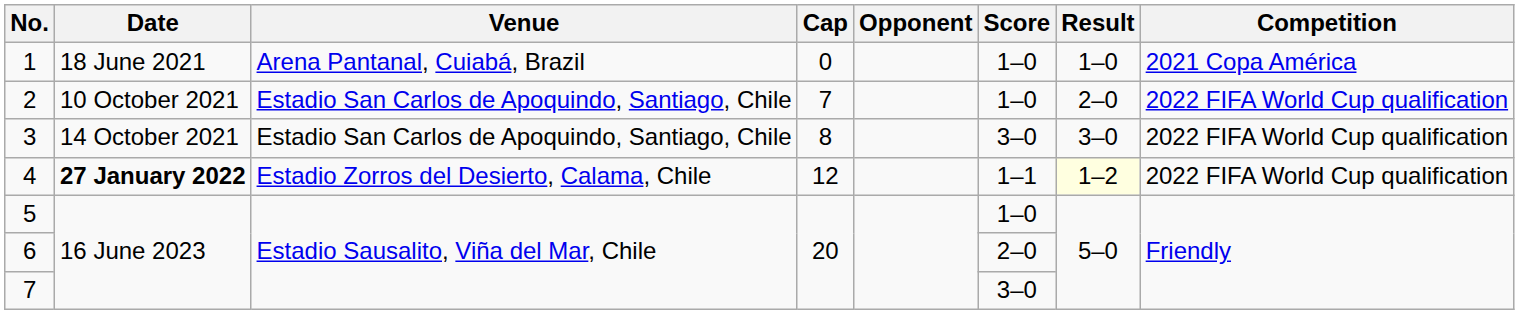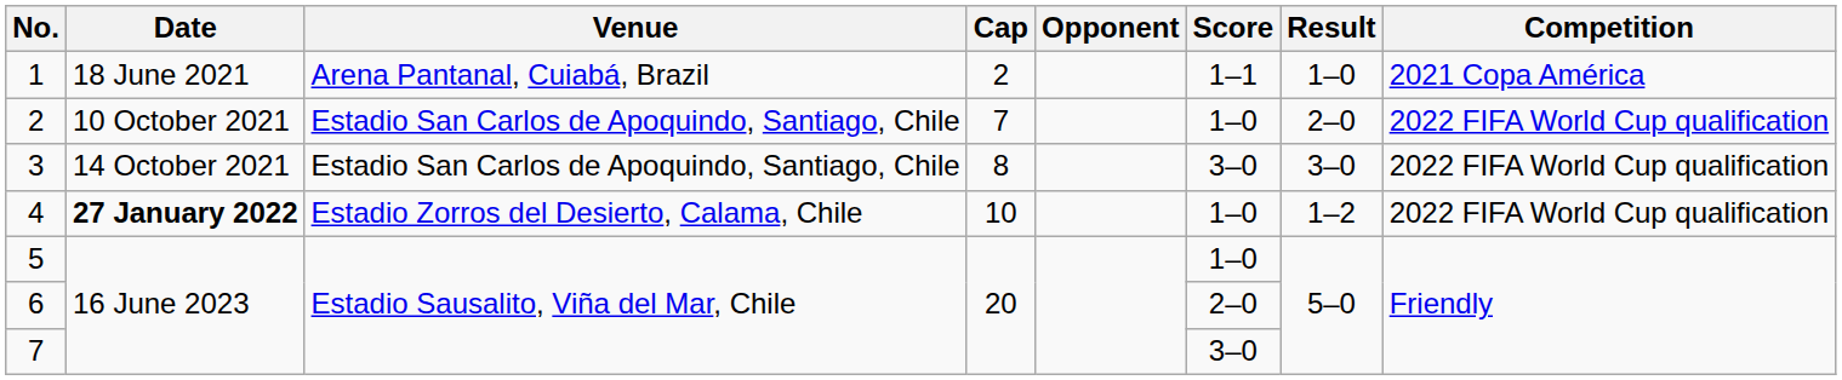 <table class="wikitable sortable">
 <tr>
 <th scope="col">No.</th>
 <th scope="col">Date</th>
 <th scope="col">Venue</th>
 <th scope="col">Cap</th>
 <th scope="col">Opponent</th>
 <th scope="col">Score</th>
 <th scope="col">Result</th>
 <th scope="col">Competition</th>
 </tr>
 <tr>
 <td align="center">1</td>
 <td>18 June 2021</td>
 <td><a href='#'>Arena Pantanal</a>, <a href='#'>Cuiabá</a>, Brazil</td>
-<td align="center">0</td>
+<td align="center">2</td>
 <td></td>
-<td align="center">1–0</td>
+<td align="center">1–1</td>
 <td align="center">1–0</td>
 <td><a href='#'>2021 Copa América</a></td>
 </tr>
 <tr>
 <td align="center">2</td>
 <td>10 October 2021</td>
 <td><a href='#'>Estadio San Carlos de Apoquindo</a>, <a href='#'>Santiago</a>, Chile</td>
 <td align="center">7</td>
 <td></td>
 <td align="center">1–0</td>
 <td align="center">2–0</td>
 <td><a href='#'>2022 FIFA World Cup qualification</a></td>
 </tr>
 <tr>
 <td align="center">3</td>
 <td>14 October 2021</td>
 <td>Estadio San Carlos de Apoquindo, Santiago, Chile</td>
 <td align="center">8</td>
 <td></td>
 <td align="center">3–0</td>
 <td align="center">3–0</td>
 <td>2022 FIFA World Cup qualification</td>
 </tr>
 <tr>
 <td align="center">4</td>
 <td><strong>27 January 2022</strong></td>
 <td><a href='#'>Estadio Zorros del Desierto</a>, <a href='#'>Calama</a>, Chile</td>
-<td align="center">12</td>
+<td align="center">10</td>
 <td></td>
-<td align="center">1–1</td>
-<td align="center" style="background: lightyellow;">1–2</td>
+<td align="center">1–0</td>
+<td align="center">1–2</td>
 <td>2022 FIFA World Cup qualification</td>
 </tr>
 <tr>
 <td align="center">5</td>
 <td rowspan="3">16 June 2023</td>
 <td rowspan="3"><a href='#'>Estadio Sausalito</a>, <a href='#'>Viña del Mar</a>, Chile</td>
 <td rowspan="3" align="center">20</td>
 <td rowspan="3"></td>
 <td align="center">1–0</td>
 <td rowspan="3" align="center">5–0</td>
 <td rowspan="3"><a href='#'>Friendly</a></td>
 </tr>
 <tr>
 <td align="center">6</td>
 <td align="center">2–0</td>
 </tr>
 <tr>
 <td align="center">7</td>
 <td align="center">3–0</td>
 </tr>
 </table>
